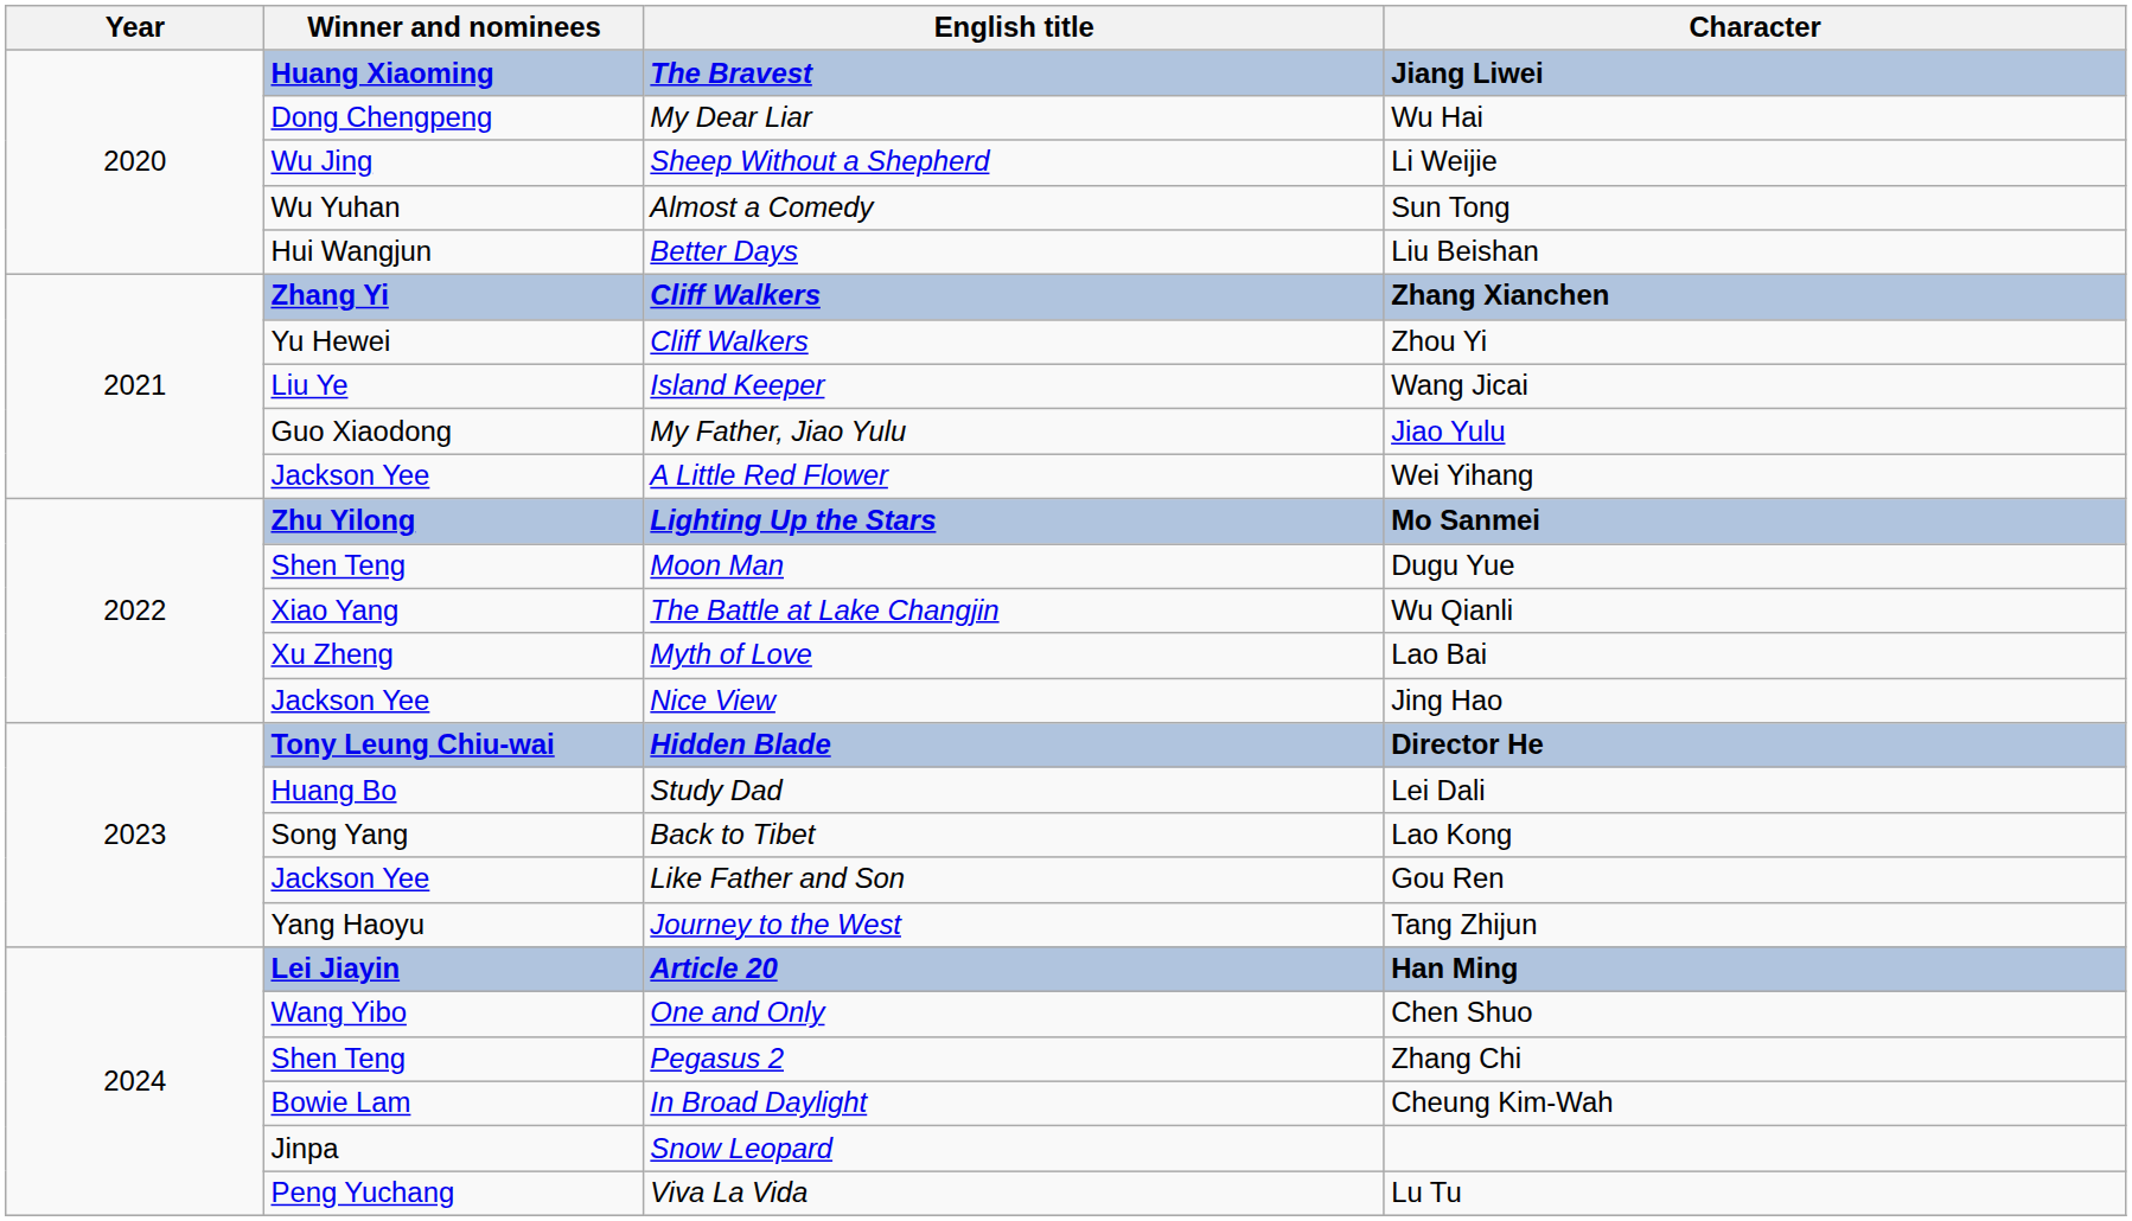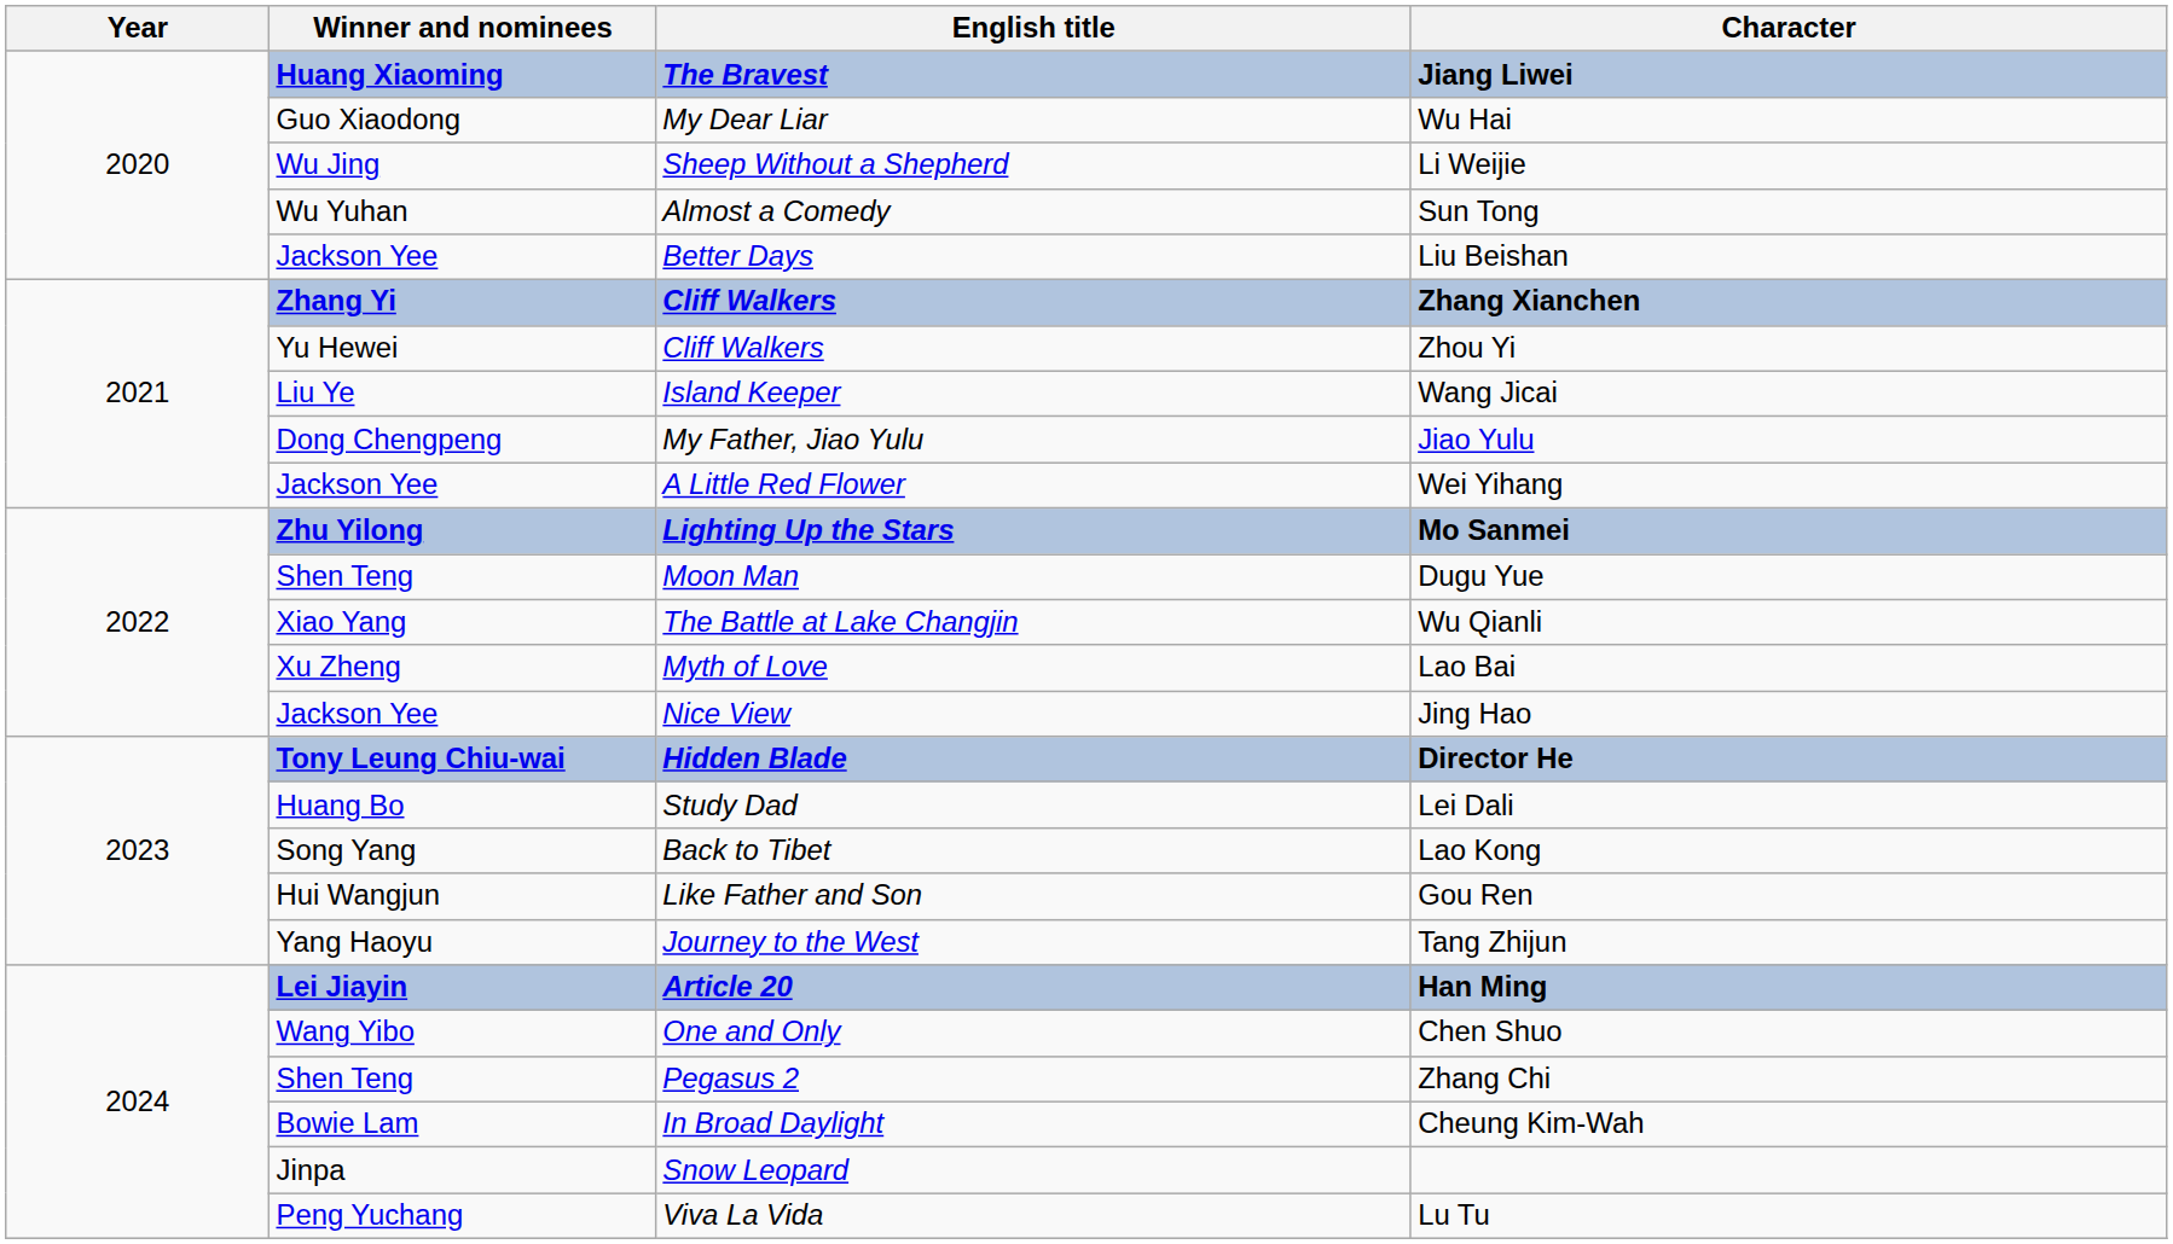 <table class="wikitable" width="95%" cellpadding="5">
 <tr>
 <th width="100"><strong>Year</strong></th>
 <th width="150"><strong>Winner and nominees</strong></th>
 <th width="300"><strong>English title</strong></th>
 <th width="300"><strong>Character</strong></th>
 </tr>
 <tr>
 <td rowspan="5" style="text-align:center">2020</td>
 <td style="background:#B0C4DE;"><strong><a href='#'>Huang Xiaoming</a></strong></td>
 <td style="background:#B0C4DE;"><strong><em><a href='#'>The Bravest</a></em></strong></td>
 <td style="background:#B0C4DE;"><strong>Jiang Liwei</strong></td>
 </tr>
 <tr>
-<td><a href='#'>Dong Chengpeng</a></td>
+<td>Guo Xiaodong</td>
 <td><em>My Dear Liar</em></td>
 <td>Wu Hai</td>
 </tr>
 <tr>
 <td><a href='#'>Wu Jing</a></td>
 <td><em><a href='#'>Sheep Without a Shepherd</a></em></td>
 <td>Li Weijie</td>
 </tr>
 <tr>
 <td>Wu Yuhan</td>
 <td><em>Almost a Comedy</em></td>
 <td>Sun Tong</td>
 </tr>
 <tr>
-<td>Hui Wangjun</td>
+<td><a href='#'>Jackson Yee</a></td>
 <td><em><a href='#'>Better Days</a></em></td>
 <td>Liu Beishan</td>
 </tr>
 <tr>
 <td rowspan="5" style="text-align:center">2021 <br></td>
 <td style="background:#B0C4DE;"><strong><a href='#'>Zhang Yi</a></strong></td>
 <td style="background:#B0C4DE;"><strong><em><a href='#'>Cliff Walkers</a></em></strong></td>
 <td style="background:#B0C4DE;"><strong>Zhang Xianchen</strong></td>
 </tr>
 <tr>
 <td>Yu Hewei</td>
 <td><em><a href='#'>Cliff Walkers</a></em></td>
 <td>Zhou Yi</td>
 </tr>
 <tr>
 <td><a href='#'>Liu Ye</a></td>
 <td><em><a href='#'>Island Keeper</a></em></td>
 <td>Wang Jicai</td>
 </tr>
 <tr>
-<td>Guo Xiaodong</td>
+<td><a href='#'>Dong Chengpeng</a></td>
 <td><em>My Father, Jiao Yulu</em></td>
 <td><a href='#'>Jiao Yulu</a></td>
 </tr>
 <tr>
 <td><a href='#'>Jackson Yee</a></td>
 <td><em><a href='#'>A Little Red Flower</a></em></td>
 <td>Wei Yihang</td>
 </tr>
 <tr>
 <td rowspan="5" style="text-align:center">2022</td>
 <td style="background:#B0C4DE;"><strong><a href='#'>Zhu Yilong</a></strong></td>
 <td style="background:#B0C4DE;"><strong><em><a href='#'>Lighting Up the Stars</a></em></strong></td>
 <td style="background:#B0C4DE;"><strong>Mo Sanmei</strong></td>
 </tr>
 <tr>
 <td><a href='#'>Shen Teng</a></td>
 <td><em><a href='#'>Moon Man</a></em></td>
 <td>Dugu Yue</td>
 </tr>
 <tr>
 <td><a href='#'>Xiao Yang</a></td>
 <td><em><a href='#'>The Battle at Lake Changjin</a></em></td>
 <td>Wu Qianli</td>
 </tr>
 <tr>
 <td><a href='#'>Xu Zheng</a></td>
 <td><em><a href='#'>Myth of Love</a></em></td>
 <td>Lao Bai</td>
 </tr>
 <tr>
 <td><a href='#'>Jackson Yee</a></td>
 <td><em><a href='#'>Nice View</a></em></td>
 <td>Jing Hao</td>
 </tr>
 <tr>
 <td rowspan="5" style="text-align:center">2023</td>
 <td style="background:#B0C4DE;"><strong><a href='#'>Tony Leung Chiu-wai</a></strong></td>
 <td style="background:#B0C4DE;"><strong><em><a href='#'>Hidden Blade</a></em></strong></td>
 <td style="background:#B0C4DE;"><strong>Director He</strong></td>
 </tr>
 <tr>
 <td><a href='#'>Huang Bo</a></td>
 <td><em>Study Dad</em></td>
 <td>Lei Dali</td>
 </tr>
 <tr>
 <td>Song Yang</td>
 <td><em>Back to Tibet</em></td>
 <td>Lao Kong</td>
 </tr>
 <tr>
-<td><a href='#'>Jackson Yee</a></td>
+<td>Hui Wangjun</td>
 <td><em> Like Father and Son</em></td>
 <td>Gou Ren</td>
 </tr>
 <tr>
 <td>Yang Haoyu</td>
 <td><em><a href='#'>Journey to the West</a></em></td>
 <td>Tang Zhijun</td>
 </tr>
 <tr>
 <td rowspan="6" style="text-align:center">2024</td>
 <td style="background:#B0C4DE;"><strong><a href='#'>Lei Jiayin</a></strong></td>
 <td style="background:#B0C4DE;"><strong><em><a href='#'>Article 20</a></em></strong></td>
 <td style="background:#B0C4DE;"><strong>Han Ming</strong></td>
 </tr>
 <tr>
 <td><a href='#'>Wang Yibo</a></td>
 <td><em><a href='#'>One and Only</a></em></td>
 <td>Chen Shuo</td>
 </tr>
 <tr>
 <td><a href='#'>Shen Teng</a></td>
 <td><em><a href='#'>Pegasus 2</a></em></td>
 <td>Zhang Chi</td>
 </tr>
 <tr>
 <td><a href='#'>Bowie Lam</a></td>
 <td><em><a href='#'>In Broad Daylight</a></em></td>
 <td>Cheung Kim-Wah</td>
 </tr>
 <tr>
 <td>Jinpa</td>
 <td><em><a href='#'>Snow Leopard</a></em></td>
 <td></td>
 </tr>
 <tr>
 <td><a href='#'>Peng Yuchang</a></td>
 <td><em>Viva La Vida</em></td>
 <td>Lu Tu</td>
 </tr>
 <tr>
 </tr>
 </table>
